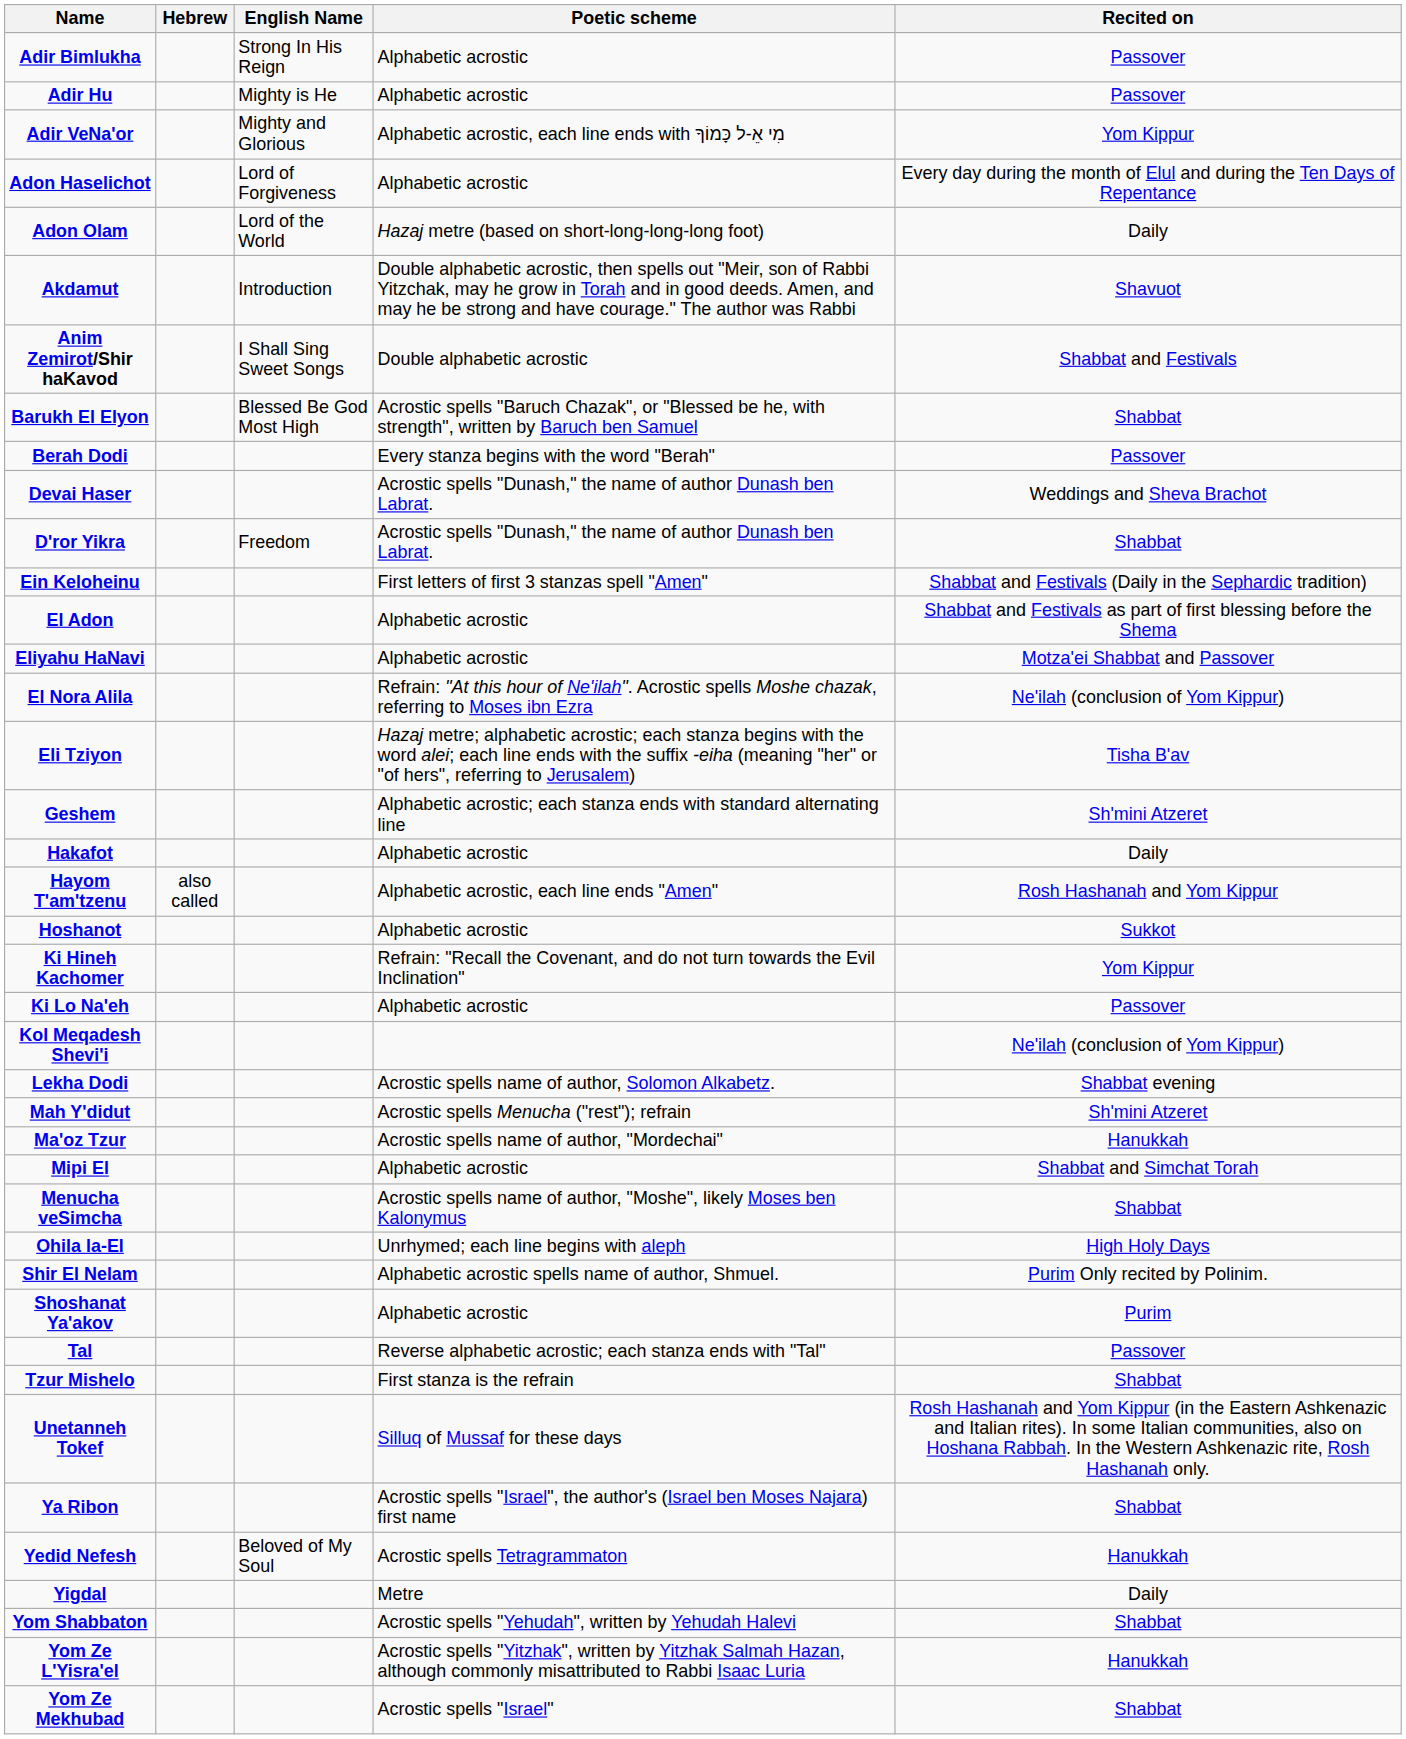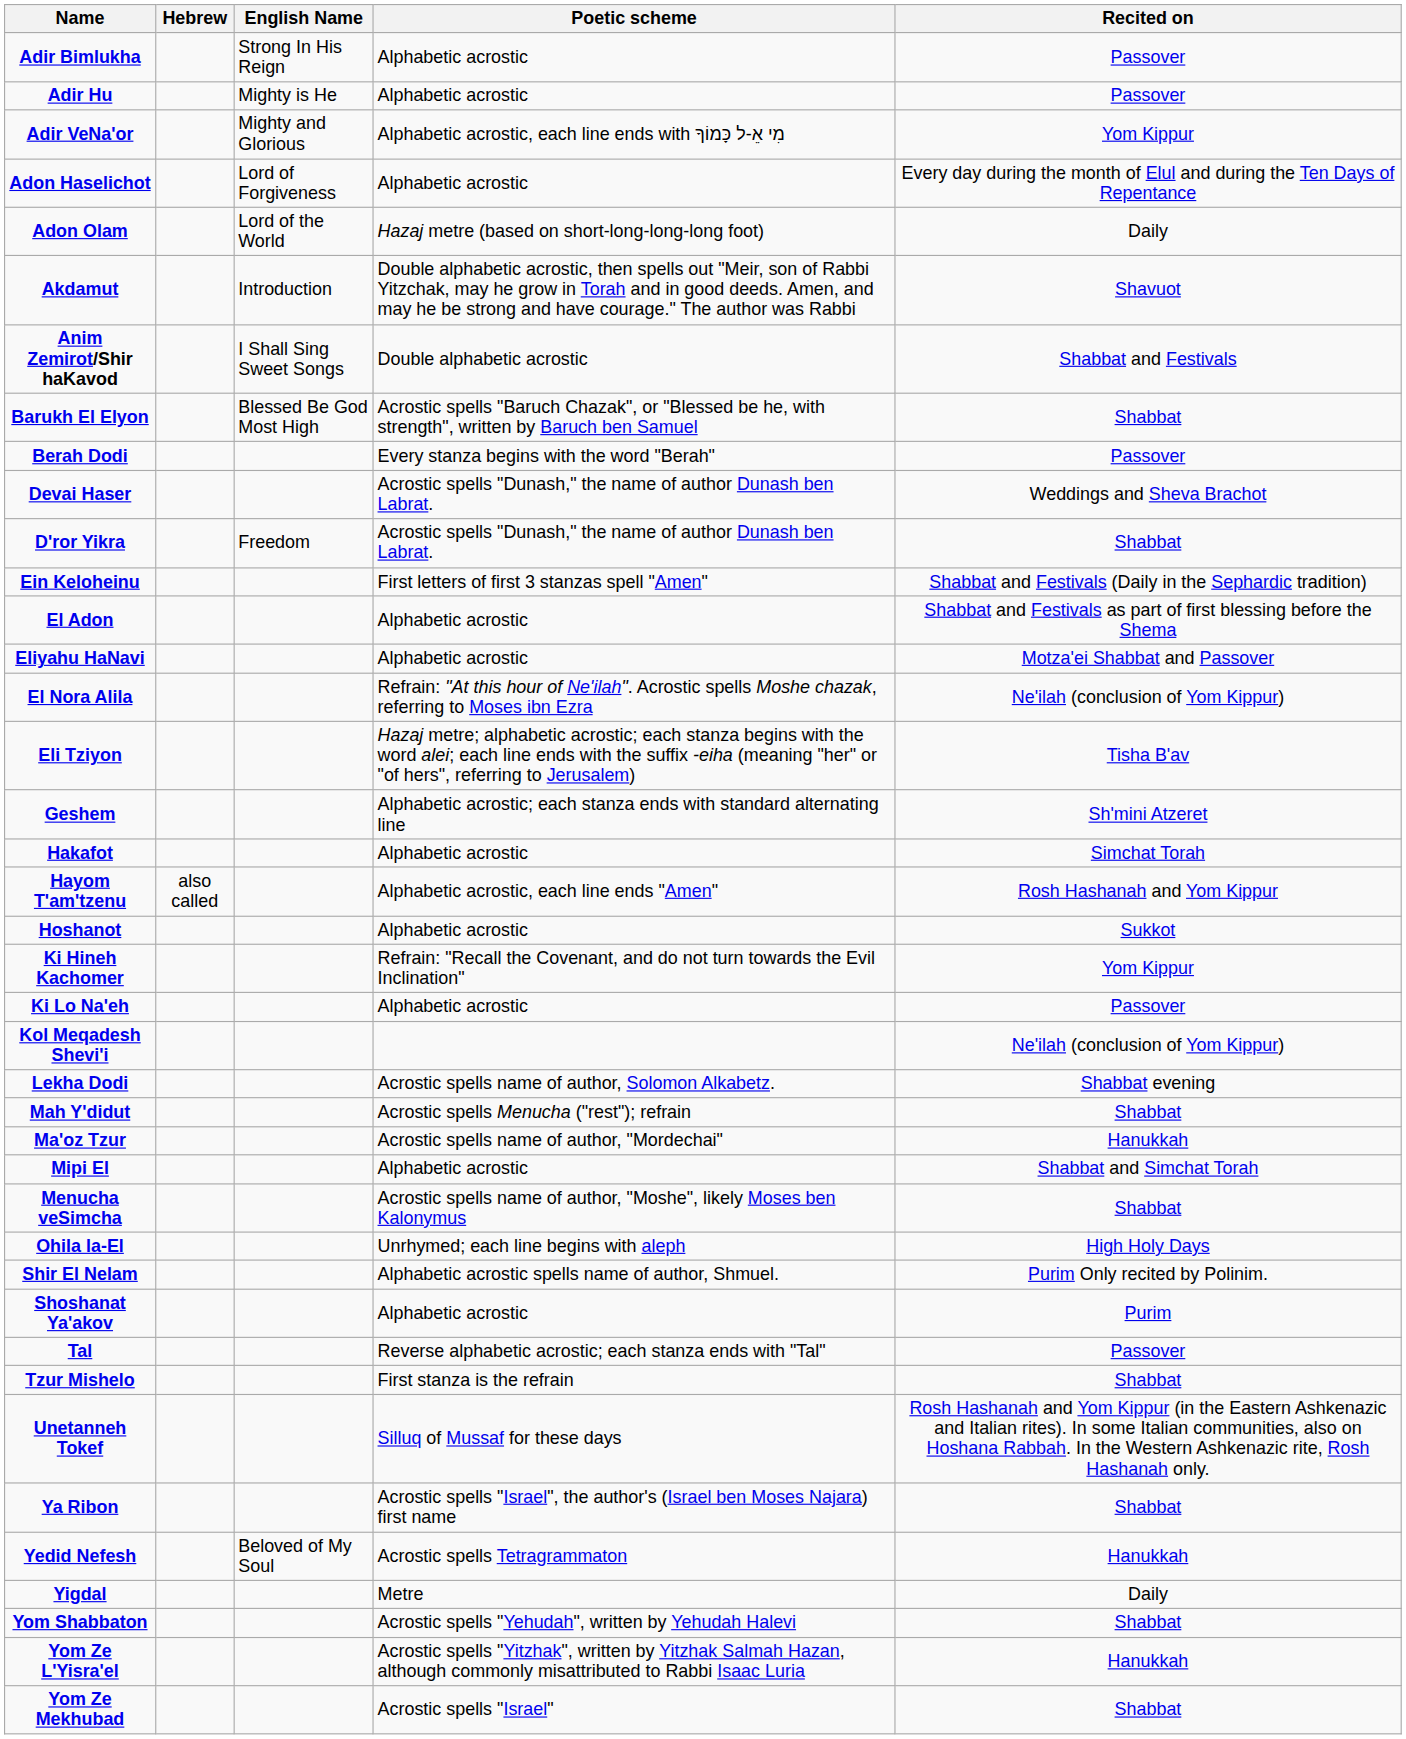 <table class="wikitable sortable">
 <tr>
 <th>Name</th>
 <th>Hebrew</th>
 <th>English Name</th>
 <th>Poetic scheme</th>
 <th>Recited on</th>
 </tr>
 <tr>
 <td align="center"><strong><a href='#'>Adir Bimlukha</a></strong></td>
 <td align="center"></td>
 <td>Strong In His Reign</td>
 <td>Alphabetic acrostic</td>
 <td align="center"><a href='#'>Passover</a></td>
 </tr>
 <tr>
 <td align="center"><strong><a href='#'>Adir Hu</a></strong></td>
 <td align="center"></td>
 <td>Mighty is He</td>
 <td>Alphabetic acrostic</td>
 <td align="center"><a href='#'>Passover</a></td>
 </tr>
 <tr>
 <td align="center"><strong><a href='#'>Adir VeNa'or</a></strong></td>
 <td align="center"></td>
 <td>Mighty and Glorious</td>
 <td>Alphabetic acrostic, each line ends with מִי אֵ-ל כָּמוֹךָ</td>
 <td align="center"><a href='#'>Yom Kippur</a></td>
 </tr>
 <tr>
 <td align="center"><strong><a href='#'>Adon Haselichot</a></strong></td>
 <td align="center"></td>
 <td>Lord of Forgiveness</td>
 <td>Alphabetic acrostic</td>
 <td align="center">Every day during the month of <a href='#'>Elul</a> and during the <a href='#'>Ten Days of Repentance</a></td>
 </tr>
 <tr>
 <td align="center"><strong><a href='#'>Adon Olam</a></strong></td>
 <td align="center"></td>
 <td>Lord of the World</td>
 <td><em>Hazaj</em> metre (based on short-long-long-long foot)</td>
 <td align="center">Daily</td>
 </tr>
 <tr>
 <td align="center"><strong><a href='#'>Akdamut</a></strong></td>
 <td align="center"></td>
 <td>Introduction</td>
 <td>Double alphabetic acrostic, then spells out "Meir, son of Rabbi Yitzchak, may he grow in <a href='#'>Torah</a> and in good deeds. Amen, and may he be strong and have courage." The author was Rabbi </td>
 <td align="center"><a href='#'>Shavuot</a></td>
 </tr>
 <tr>
 <td align="center"><strong><a href='#'>Anim Zemirot</a>/Shir haKavod</strong></td>
 <td align="center"></td>
 <td>I Shall Sing Sweet Songs</td>
 <td>Double alphabetic acrostic</td>
 <td align="center"><a href='#'>Shabbat</a> and <a href='#'>Festivals</a></td>
 </tr>
 <tr>
 <td align="center"><strong><a href='#'>Barukh El Elyon</a></strong></td>
 <td align="center"></td>
 <td>Blessed Be God Most High</td>
 <td>Acrostic spells "Baruch Chazak", or "Blessed be he, with strength", written by <a href='#'>Baruch ben Samuel</a></td>
 <td align="center"><a href='#'>Shabbat</a></td>
 </tr>
 <tr>
 <td align="center"><strong><a href='#'>Berah Dodi</a></strong></td>
 <td align="center"></td>
 <td></td>
 <td>Every stanza begins with the word "Berah"</td>
 <td align="center"><a href='#'>Passover</a></td>
 </tr>
 <tr>
 <td align="center"><strong><a href='#'>Devai Haser</a></strong></td>
 <td align="center"></td>
 <td></td>
 <td>Acrostic spells "Dunash," the name of author <a href='#'>Dunash ben Labrat</a>.</td>
 <td align="center">Weddings and <a href='#'>Sheva Brachot</a></td>
 </tr>
 <tr>
 <td align="center"><strong><a href='#'>D'ror Yikra</a></strong></td>
 <td align="center"></td>
 <td>Freedom</td>
 <td>Acrostic spells "Dunash," the name of author <a href='#'>Dunash ben Labrat</a>.</td>
 <td align="center"><a href='#'>Shabbat</a></td>
 </tr>
 <tr>
 <td align="center"><strong><a href='#'>Ein Keloheinu</a></strong></td>
 <td align="center"></td>
 <td></td>
 <td>First letters of first 3 stanzas spell "<a href='#'>Amen</a>"</td>
 <td align="center"><a href='#'>Shabbat</a> and <a href='#'>Festivals</a> (Daily in the <a href='#'>Sephardic</a> tradition)</td>
 </tr>
 <tr>
 <td align="center"><strong><a href='#'>El Adon</a></strong></td>
 <td align="center"></td>
 <td></td>
 <td>Alphabetic acrostic</td>
 <td align="center"><a href='#'>Shabbat</a> and <a href='#'>Festivals</a> as part of first blessing before the <a href='#'>Shema</a></td>
 </tr>
 <tr>
 <td align="center"><strong><a href='#'>Eliyahu HaNavi</a></strong></td>
 <td align="center"></td>
 <td></td>
 <td>Alphabetic acrostic</td>
 <td align="center"><a href='#'>Motza'ei Shabbat</a> and <a href='#'>Passover</a></td>
 </tr>
 <tr>
 <td align="center"><strong><a href='#'>El Nora Alila</a></strong></td>
 <td align="center"></td>
 <td></td>
 <td>Refrain: <em>"At this hour of <a href='#'>Ne'ilah</a>"</em>. Acrostic spells <em>Moshe chazak</em>, referring to <a href='#'>Moses ibn Ezra</a></td>
 <td align="center"><a href='#'>Ne'ilah</a> (conclusion of <a href='#'>Yom Kippur</a>)</td>
 </tr>
 <tr>
 <td align="center"><strong><a href='#'>Eli Tziyon</a></strong></td>
 <td align="center"></td>
 <td></td>
 <td><em>Hazaj</em> metre; alphabetic acrostic; each stanza begins with the word <em>alei</em>; each line ends with the suffix <em>-eiha</em> (meaning "her" or "of hers", referring to <a href='#'>Jerusalem</a>)</td>
 <td align="center"><a href='#'>Tisha B'av</a></td>
 </tr>
 <tr>
 <td align="center"><strong><a href='#'>Geshem</a></strong></td>
 <td align="center"></td>
 <td></td>
 <td>Alphabetic acrostic; each stanza ends with standard alternating line</td>
 <td align="center"><a href='#'>Sh'mini Atzeret</a></td>
 </tr>
 <tr>
 <td align="center"><strong><a href='#'>Hakafot</a></strong></td>
 <td align="center"></td>
 <td></td>
 <td>Alphabetic acrostic</td>
-<td align="center">Daily</td>
+<td align="center"><a href='#'>Simchat Torah</a></td>
 </tr>
 <tr>
 <td align="center"><strong><a href='#'>Hayom T'am'tzenu</a></strong></td>
 <td align="center"> also called </td>
 <td></td>
 <td>Alphabetic acrostic, each line ends "<a href='#'>Amen</a>"</td>
 <td align="center"><a href='#'>Rosh Hashanah</a> and <a href='#'>Yom Kippur</a></td>
 </tr>
 <tr>
 <td align="center"><strong><a href='#'>Hoshanot</a></strong></td>
 <td align="center"></td>
 <td></td>
 <td>Alphabetic acrostic</td>
 <td align="center"><a href='#'>Sukkot</a></td>
 </tr>
 <tr>
 <td align="center"><strong><a href='#'>Ki Hineh Kachomer</a></strong></td>
 <td align="center"></td>
 <td></td>
 <td>Refrain: "Recall the Covenant, and do not turn towards the Evil Inclination"</td>
 <td align="center"><a href='#'>Yom Kippur</a></td>
 </tr>
 <tr>
 <td align="center"><strong><a href='#'>Ki Lo Na'eh</a></strong></td>
 <td align="center"></td>
 <td></td>
 <td>Alphabetic acrostic</td>
 <td align="center"><a href='#'>Passover</a></td>
 </tr>
 <tr>
 <td align="center"><strong><a href='#'>Kol Meqadesh Shevi'i</a></strong></td>
 <td align="center"></td>
 <td></td>
 <td></td>
 <td align="center"><a href='#'>Ne'ilah</a> (conclusion of <a href='#'>Yom Kippur</a>)</td>
 </tr>
 <tr>
 <td align="center"><strong><a href='#'>Lekha Dodi</a></strong></td>
 <td align="center"></td>
 <td></td>
 <td>Acrostic spells name of author, <a href='#'>Solomon Alkabetz</a>.</td>
 <td align="center"><a href='#'>Shabbat</a> evening</td>
 </tr>
 <tr>
 <td align="center"><strong><a href='#'>Mah Y'didut</a></strong></td>
 <td align="center"></td>
 <td></td>
 <td>Acrostic spells <em>Menucha</em> ("rest"); refrain</td>
-<td align="center"><a href='#'>Sh'mini Atzeret</a></td>
+<td align="center"><a href='#'>Shabbat</a></td>
 </tr>
 <tr>
 <td align="center"><strong><a href='#'>Ma'oz Tzur</a></strong></td>
 <td align="center"></td>
 <td></td>
 <td>Acrostic spells name of author, "Mordechai"</td>
 <td align="center"><a href='#'>Hanukkah</a></td>
 </tr>
 <tr>
 <td align="center"><strong><a href='#'>Mipi El</a></strong></td>
 <td align="center"></td>
 <td></td>
 <td>Alphabetic acrostic</td>
 <td align="center"><a href='#'>Shabbat</a> and <a href='#'>Simchat Torah</a></td>
 </tr>
 <tr>
 <td align="center"><strong><a href='#'>Menucha veSimcha</a></strong></td>
 <td align="center"></td>
 <td></td>
 <td>Acrostic spells name of author, "Moshe", likely <a href='#'>Moses ben Kalonymus</a></td>
 <td align="center"><a href='#'>Shabbat</a></td>
 </tr>
 <tr>
 <td align="center"><strong><a href='#'>Ohila la-El</a></strong></td>
 <td align="center"></td>
 <td></td>
 <td>Unrhymed; each line begins with <a href='#'>aleph</a></td>
 <td align="center"><a href='#'>High Holy Days</a></td>
 </tr>
 <tr>
 <td align="center"><strong><a href='#'>Shir El Nelam</a></strong></td>
 <td align="center"></td>
 <td></td>
 <td>Alphabetic acrostic spells name of author, Shmuel.</td>
 <td align="center"><a href='#'>Purim</a> Only recited by Polinim.</td>
 </tr>
 <tr>
 <td align="center"><strong><a href='#'>Shoshanat Ya'akov</a></strong></td>
 <td align="center"></td>
 <td></td>
 <td>Alphabetic acrostic</td>
 <td align="center"><a href='#'>Purim</a></td>
 </tr>
 <tr>
 <td align="center"><strong><a href='#'>Tal</a></strong></td>
 <td align="center"></td>
 <td></td>
 <td>Reverse alphabetic acrostic; each stanza ends with "Tal"</td>
 <td align="center"><a href='#'>Passover</a></td>
 </tr>
 <tr>
 <td align="center"><strong><a href='#'>Tzur Mishelo</a></strong></td>
 <td align="center"></td>
 <td></td>
 <td>First stanza is the refrain</td>
 <td align="center"><a href='#'>Shabbat</a></td>
 </tr>
 <tr>
 <td align="center"><strong><a href='#'>Unetanneh Tokef</a></strong></td>
 <td align="center"></td>
 <td></td>
 <td><a href='#'>Silluq</a> of <a href='#'>Mussaf</a> for these days</td>
 <td align="center"><a href='#'>Rosh Hashanah</a> and <a href='#'>Yom Kippur</a> (in the Eastern Ashkenazic and Italian rites). In some Italian communities, also on <a href='#'>Hoshana Rabbah</a>. In the Western Ashkenazic rite, <a href='#'>Rosh Hashanah</a> only.</td>
 </tr>
 <tr>
 <td align="center"><strong><a href='#'>Ya Ribon</a></strong></td>
 <td align="center"></td>
 <td></td>
 <td>Acrostic spells "<a href='#'>Israel</a>", the author's (<a href='#'>Israel ben Moses Najara</a>) first name</td>
 <td align="center"><a href='#'>Shabbat</a></td>
 </tr>
 <tr>
 <td align="center"><strong><a href='#'>Yedid Nefesh</a></strong></td>
 <td align="center"></td>
 <td>Beloved of My Soul</td>
 <td>Acrostic spells <a href='#'>Tetragrammaton</a></td>
 <td align="center"><a href='#'>Hanukkah</a></td>
 </tr>
 <tr>
 <td align="center"><strong><a href='#'>Yigdal</a></strong></td>
 <td align="center"></td>
 <td></td>
 <td>Metre</td>
 <td align="center">Daily</td>
 </tr>
 <tr>
 <td align="center"><strong><a href='#'>Yom Shabbaton</a></strong></td>
 <td align="center"></td>
 <td></td>
 <td>Acrostic spells "<a href='#'>Yehudah</a>", written by <a href='#'>Yehudah Halevi</a></td>
 <td align="center"><a href='#'>Shabbat</a></td>
 </tr>
 <tr>
 <td align="center"><strong><a href='#'>Yom Ze L'Yisra'el</a></strong></td>
 <td align="center"></td>
 <td></td>
 <td>Acrostic spells "<a href='#'>Yitzhak</a>", written by <a href='#'>Yitzhak Salmah Hazan</a>, although commonly misattributed to Rabbi <a href='#'>Isaac Luria</a></td>
 <td align="center"><a href='#'>Hanukkah</a></td>
 </tr>
 <tr>
 <td align="center"><strong><a href='#'>Yom Ze Mekhubad</a></strong></td>
 <td align="center"></td>
 <td></td>
 <td>Acrostic spells "<a href='#'>Israel</a>"</td>
 <td align="center"><a href='#'>Shabbat</a></td>
 </tr>
 </table>
